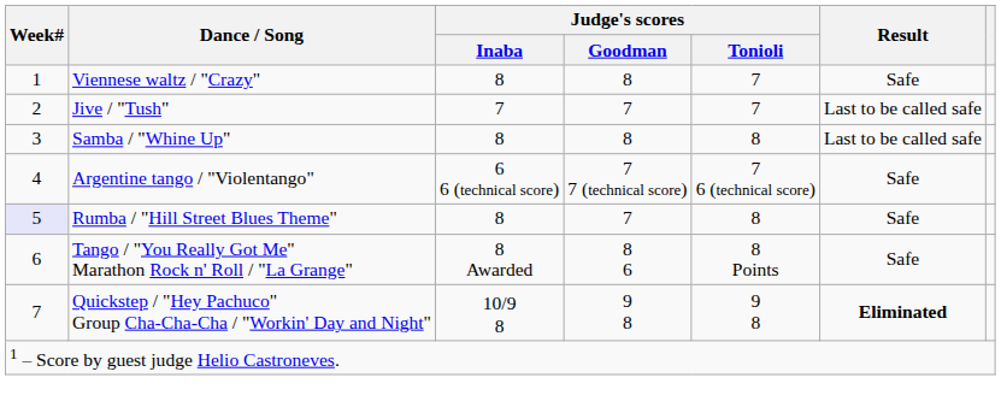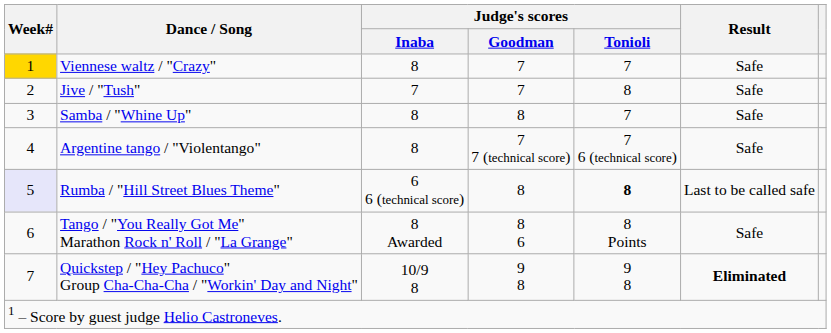 <table class="wikitable" style="text-align: center;">
 <tr>
 <th rowspan="2" scope="col">Week#</th>
 <th rowspan="2" scope="col">Dance / Song</th>
 <th colspan="3" scope="col">Judge's scores</th>
 <th rowspan="2" scope="col">Result</th>
 <th rowspan="2" class="unsortable" scope="col"></th>
 </tr>
 <tr>
 <th scope="col"><a href='#'>Inaba</a></th>
 <th scope="col"><a href='#'>Goodman</a></th>
 <th scope="col"><a href='#'>Tonioli</a></th>
 </tr>
 <tr>
-<td>1</td>
+<td style="background: gold;">1</td>
 <td style="text-align: left;"><a href='#'>Viennese waltz</a> / "<a href='#'>Crazy</a>"</td>
 <td>8</td>
-<td>8</td>
+<td>7</td>
 <td>7</td>
 <td>Safe</td>
 <td></td>
 </tr>
 <tr>
 <td>2</td>
 <td style="text-align: left;"><a href='#'>Jive</a> / "<a href='#'>Tush</a>"</td>
 <td>7</td>
 <td>7</td>
-<td>7</td>
-<td>Last to be called safe</td>
+<td>8</td>
+<td>Safe</td>
 <td></td>
 </tr>
 <tr>
 <td>3</td>
 <td style="text-align: left;"><a href='#'>Samba</a> / "<a href='#'>Whine Up</a>"</td>
 <td>8</td>
 <td>8</td>
-<td>8</td>
-<td>Last to be called safe</td>
+<td>7</td>
+<td>Safe</td>
 <td></td>
 </tr>
 <tr>
 <td>4</td>
 <td style="text-align: left;"><a href='#'>Argentine tango</a> / "Violentango"</td>
-<td>6<br>6 (<small>technical score</small>)</td>
+<td>8</td>
 <td>7<br>7 (<small>technical score</small>)</td>
 <td>7<br>6 (<small>technical score</small>)</td>
 <td>Safe</td>
 <td></td>
 </tr>
 <tr>
 <td style="background: lavender;">5</td>
 <td style="text-align: left;"><a href='#'>Rumba</a> / "<a href='#'>Hill Street Blues Theme</a>"</td>
+<td>6<br>6 (<small>technical score</small>)</td>
 <td>8</td>
-<td>7</td>
-<td>8</td>
-<td>Safe</td>
+<td><strong>8</strong></td>
+<td>Last to be called safe</td>
 <td></td>
 </tr>
 <tr>
 <td>6</td>
 <td style="text-align: left;"><a href='#'>Tango</a> / "<a href='#'>You Really Got Me</a>"<br>Marathon <a href='#'>Rock n' Roll</a> / "<a href='#'>La Grange</a>"</td>
 <td>8<br>Awarded</td>
 <td>8<br>6</td>
 <td>8<br>Points</td>
 <td>Safe</td>
 <td></td>
 </tr>
 <tr>
 <td>7</td>
 <td style="text-align: left;"><a href='#'>Quickstep</a> / "<a href='#'>Hey Pachuco</a>"<br>Group <a href='#'>Cha-Cha-Cha</a> / "<a href='#'>Workin' Day and Night</a>"</td>
 <td>10<sup></sup>/9<br>8</td>
 <td>9<br>8</td>
 <td>9<br>8</td>
 <td><strong>Eliminated</strong></td>
 <td></td>
 </tr>
 <tr>
 <td style="text-align: left;" colspan="7"><sup>1</sup> – Score by guest judge <a href='#'>Helio Castroneves</a>.</td>
 </tr>
 </table>
